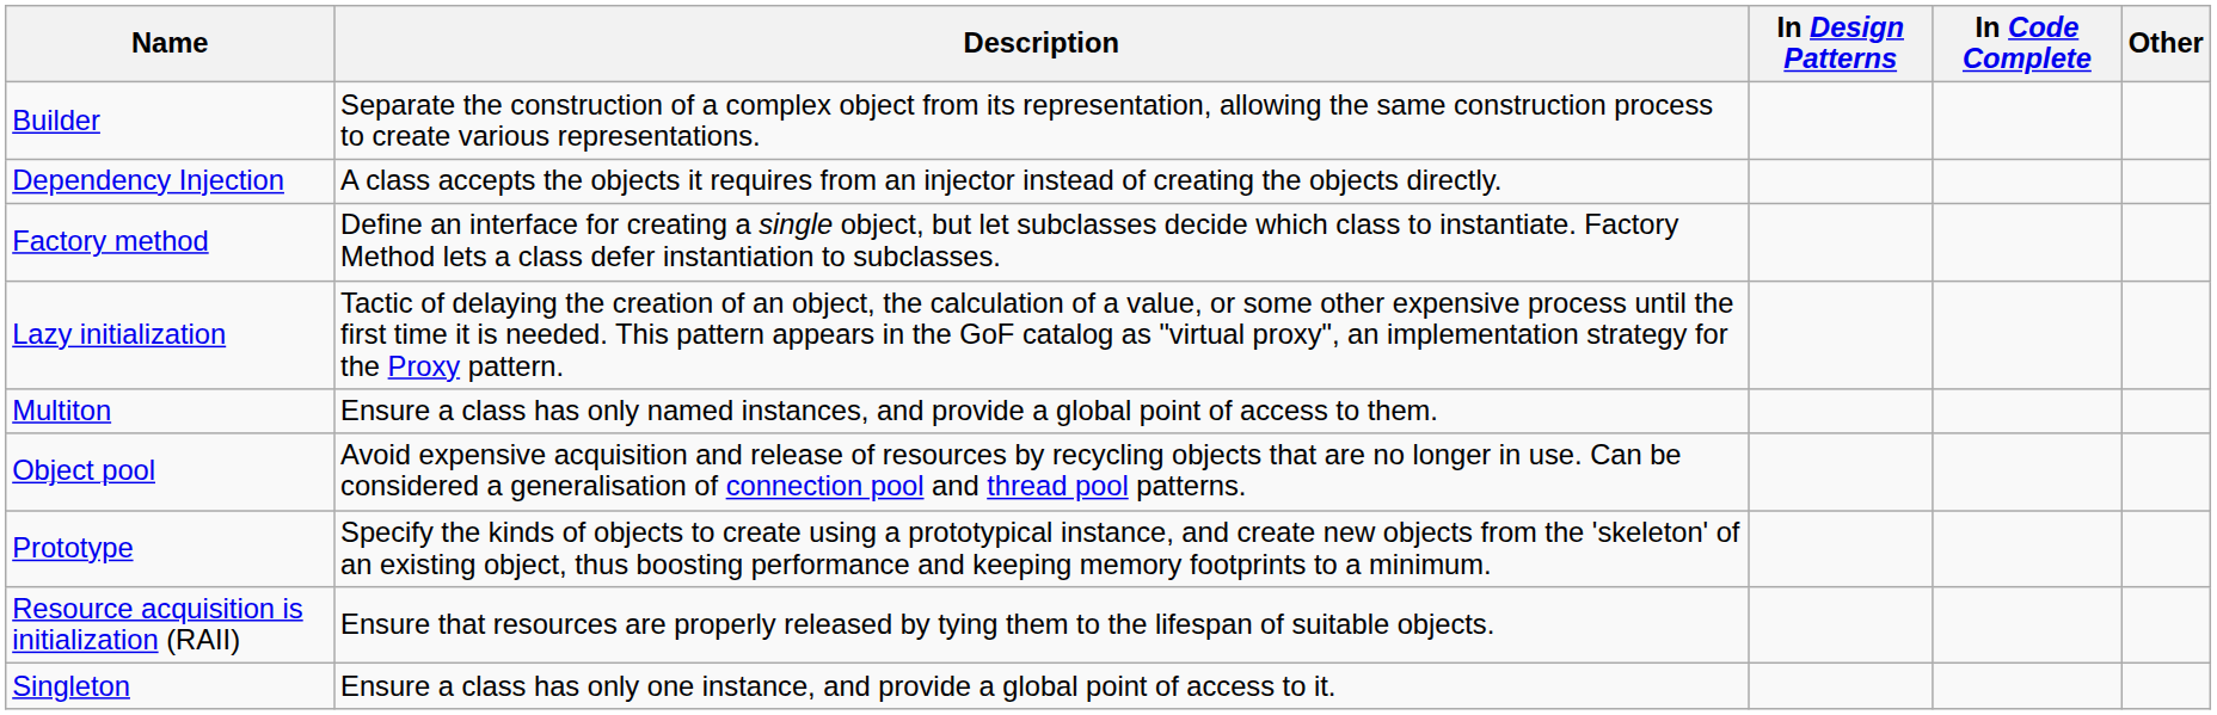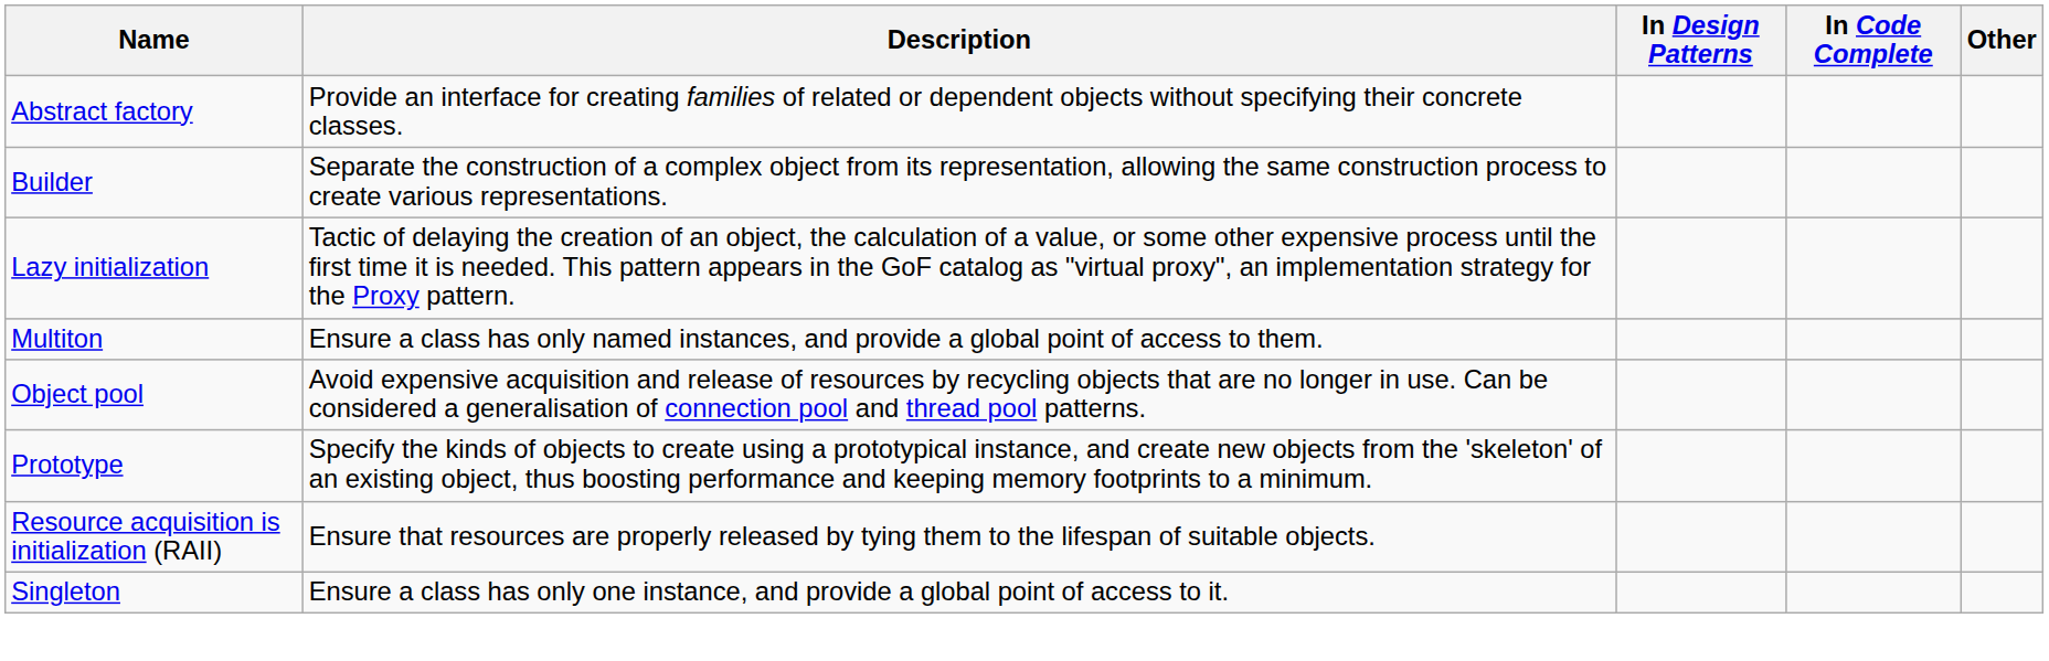 <table class="wikitable">
 <tr>
 <th>Name</th>
 <th>Description</th>
 <th>In <em><a href='#'>Design Patterns</a></em></th>
 <th>In <em><a href='#'>Code Complete</a></em></th>
 <th>Other</th>
 </tr>
 <tr>
-<td><a href='#'>Builder</a></td>
-<td>Separate the construction of a complex object from its representation, allowing the same construction process to create various representations.</td>
+<td><a href='#'>Abstract factory</a></td>
+<td>Provide an interface for creating <em>families</em> of related or dependent objects without specifying their concrete classes.</td>
 <td></td>
 <td></td>
 <td></td>
 </tr>
 <tr>
-<td><a href='#'>Dependency Injection</a></td>
-<td>A class accepts the objects it requires from an injector instead of creating the objects directly.</td>
-<td></td>
-<td></td>
-<td></td>
-</tr>
-<tr>
-<td><a href='#'>Factory method</a></td>
-<td>Define an interface for creating a <em>single</em> object, but let subclasses decide which class to instantiate. Factory Method lets a class defer instantiation to subclasses.</td>
+<td><a href='#'>Builder</a></td>
+<td>Separate the construction of a complex object from its representation, allowing the same construction process to create various representations.</td>
 <td></td>
 <td></td>
 <td></td>
 </tr>
 <tr>
 <td><a href='#'>Lazy initialization</a></td>
 <td>Tactic of delaying the creation of an object, the calculation of a value, or some other expensive process until the first time it is needed. This pattern appears in the GoF catalog as "virtual proxy", an implementation strategy for the <a href='#'>Proxy</a> pattern.</td>
 <td></td>
 <td></td>
 <td></td>
 </tr>
 <tr>
 <td><a href='#'>Multiton</a></td>
 <td>Ensure a class has only named instances, and provide a global point of access to them.</td>
 <td></td>
 <td></td>
 <td></td>
 </tr>
 <tr>
 <td><a href='#'>Object pool</a></td>
 <td>Avoid expensive acquisition and release of resources by recycling objects that are no longer in use. Can be considered a generalisation of <a href='#'>connection pool</a> and <a href='#'>thread pool</a> patterns.</td>
 <td></td>
 <td></td>
 <td></td>
 </tr>
 <tr>
 <td><a href='#'>Prototype</a></td>
 <td>Specify the kinds of objects to create using a prototypical instance, and create new objects from the 'skeleton' of an existing object, thus boosting performance and keeping memory footprints to a minimum.</td>
 <td></td>
 <td></td>
 <td></td>
 </tr>
 <tr>
 <td><a href='#'>Resource acquisition is initialization</a> (RAII)</td>
 <td>Ensure that resources are properly released by tying them to the lifespan of suitable objects.</td>
 <td></td>
 <td></td>
 <td></td>
 </tr>
 <tr>
 <td><a href='#'>Singleton</a></td>
 <td>Ensure a class has only one instance, and provide a global point of access to it.</td>
 <td></td>
 <td></td>
 <td></td>
 </tr>
 </table>
